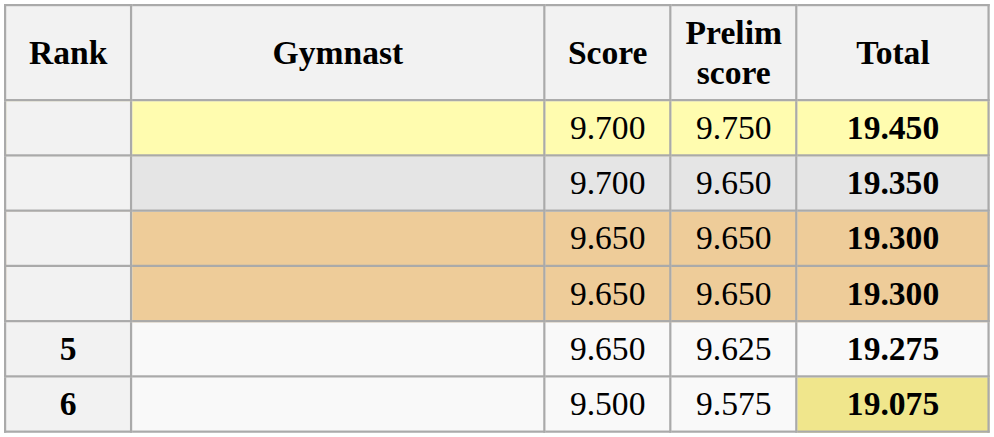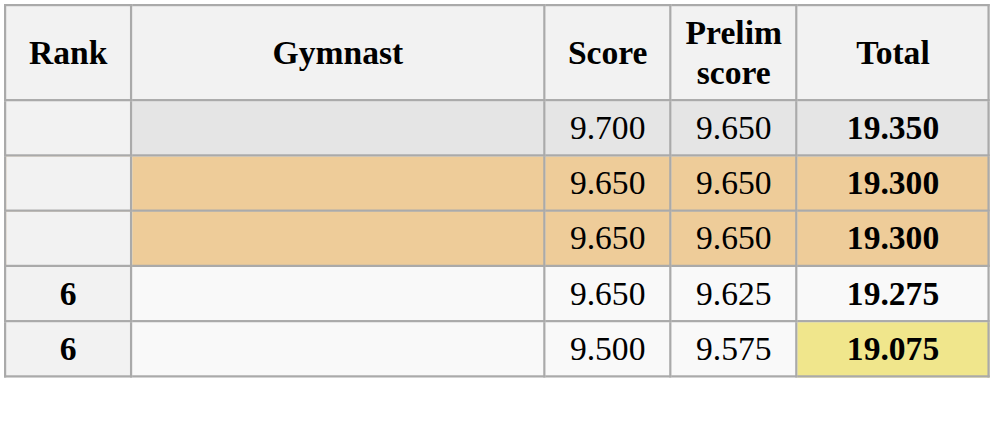 <table class="wikitable sortable" style="text-align:center; font-size:95%">
 <tr>
 <th scope="col" style="width:50px;">Rank</th>
 <th scope="col" style="width:180px;">Gymnast</th>
 <th scope="col" style="width:50px;">Score</th>
 <th scope="col" style="width:50px;">Prelim score</th>
 <th scope="col" style="width:80px;">Total</th>
-</tr>
-<tr style="background:#fffcaf;">
-<th scope=row style="text-align:center"></th>
-<td style="text-align:left;"></td>
-<td>9.700</td>
-<td>9.750</td>
-<td><strong>19.450</strong></td>
 </tr>
 <tr style="background:#e5e5e5;">
 <th scope=row style="text-align:center"></th>
 <td style="text-align:left;"></td>
 <td>9.700</td>
 <td>9.650</td>
 <td><strong>19.350</strong></td>
 </tr>
 <tr style="background:#ec9;">
 <th scope=row style="text-align:center"></th>
 <td style="text-align:left;"></td>
 <td>9.650</td>
 <td>9.650</td>
 <td><strong>19.300</strong></td>
 </tr>
 <tr style="background:#ec9;">
 <th scope=row style="text-align:center"></th>
 <td style="text-align:left;"></td>
 <td>9.650</td>
 <td>9.650</td>
 <td><strong>19.300</strong></td>
 </tr>
 <tr>
-<th scope=row style="text-align:center">5</th>
+<th scope=row style="text-align:center">6</th>
 <td style="text-align:left;"></td>
 <td>9.650</td>
 <td>9.625</td>
 <td><strong>19.275</strong></td>
 </tr>
 <tr>
 <th scope=row style="text-align:center">6</th>
 <td style="text-align:left;"></td>
 <td>9.500</td>
 <td>9.575</td>
 <td style="background: khaki;"><strong>19.075</strong></td>
 </tr>
 </table>
